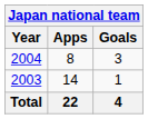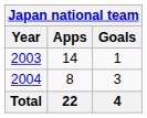 <table class="wikitable" style="text-align:center">
 <tr>
 <th colspan=3><a href='#'>Japan national team</a></th>
 </tr>
 <tr>
 <th>Year</th>
 <th>Apps</th>
 <th>Goals</th>
 </tr>
 <tr>
+<td><a href='#'>2003</a></td>
+<td>14</td>
+<td>1</td>
+</tr>
+<tr>
 <td><a href='#'>2004</a></td>
 <td>8</td>
 <td>3</td>
-</tr>
-<tr>
-<td><a href='#'>2003</a></td>
-<td>14</td>
-<td>1</td>
 </tr>
 <tr>
 <th>Total</th>
 <th>22</th>
 <th>4</th>
 </tr>
 </table>
